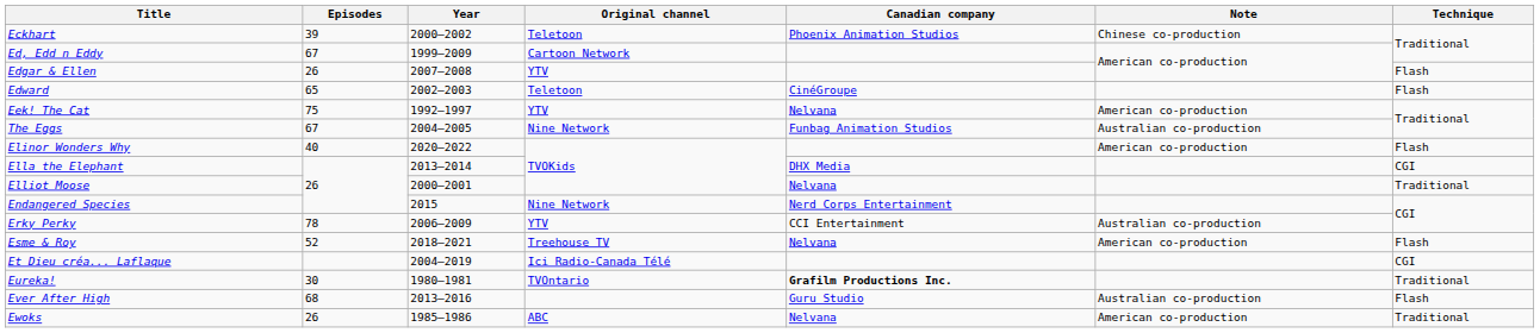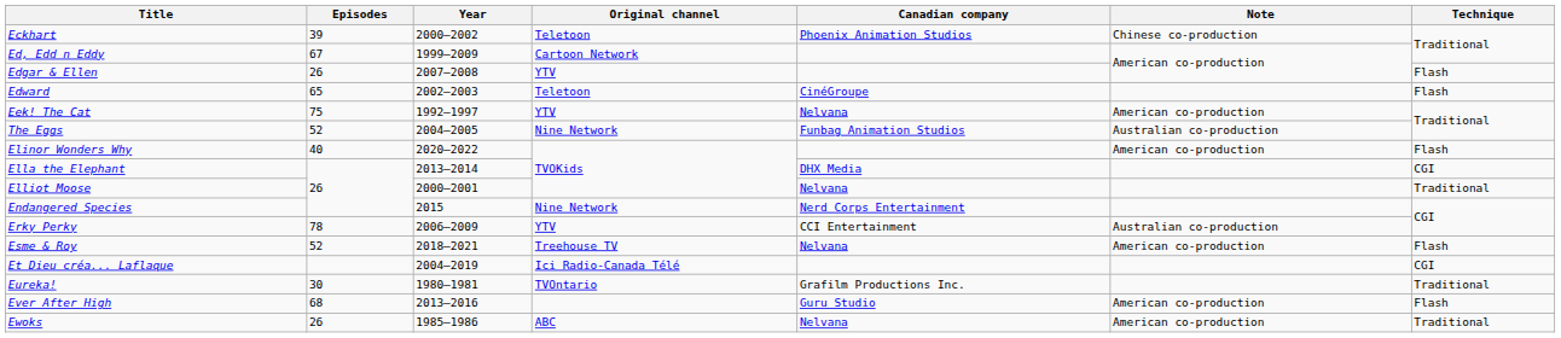 <table class="wikitable sortable" style="text-align: left; font-size:90%; width:100%;">
 <tr>
 <th>Title</th>
 <th>Episodes</th>
 <th>Year</th>
 <th>Original channel</th>
 <th>Canadian company</th>
 <th>Note</th>
 <th>Technique</th>
 </tr>
 <tr>
 <td><em><a href='#'>Eckhart</a></em></td>
 <td>39</td>
 <td>2000–2002</td>
 <td><a href='#'>Teletoon</a></td>
 <td><a href='#'>Phoenix Animation Studios</a></td>
 <td>Chinese co-production</td>
 <td rowspan="2">Traditional</td>
 </tr>
 <tr>
 <td><em><a href='#'>Ed, Edd n Eddy</a></em></td>
 <td>67</td>
 <td>1999–2009</td>
 <td><a href='#'>Cartoon Network</a></td>
 <td></td>
 <td rowspan="2">American co-production</td>
 </tr>
 <tr>
 <td><em><a href='#'>Edgar & Ellen</a></em></td>
 <td>26</td>
 <td>2007–2008</td>
 <td><a href='#'>YTV</a></td>
 <td></td>
 <td>Flash</td>
 </tr>
 <tr>
 <td><em><a href='#'>Edward</a></em></td>
 <td>65</td>
 <td>2002–2003</td>
 <td><a href='#'>Teletoon</a></td>
 <td><a href='#'>CinéGroupe</a></td>
 <td></td>
 <td>Flash</td>
 </tr>
 <tr>
 <td><em><a href='#'>Eek! The Cat</a></em></td>
 <td>75</td>
 <td>1992–1997</td>
 <td><a href='#'>YTV</a></td>
 <td><a href='#'>Nelvana</a></td>
 <td>American co-production</td>
 <td rowspan="2">Traditional</td>
 </tr>
 <tr>
 <td><em><a href='#'>The Eggs</a></em></td>
-<td>67</td>
+<td>52</td>
 <td>2004–2005</td>
 <td><a href='#'>Nine Network</a></td>
 <td><a href='#'>Funbag Animation Studios</a></td>
 <td>Australian co-production</td>
 </tr>
 <tr>
 <td><em><a href='#'>Elinor Wonders Why</a></em></td>
 <td>40</td>
 <td>2020–2022</td>
 <td rowspan="3"><a href='#'>TVOKids</a></td>
 <td></td>
 <td>American co-production</td>
 <td>Flash</td>
 </tr>
 <tr>
 <td><em><a href='#'>Ella the Elephant</a></em></td>
 <td rowspan="3">26</td>
 <td>2013–2014</td>
 <td><a href='#'>DHX Media</a></td>
 <td></td>
 <td>CGI</td>
 </tr>
 <tr>
 <td><em><a href='#'>Elliot Moose</a></em></td>
 <td>2000–2001</td>
 <td><a href='#'>Nelvana</a></td>
 <td></td>
 <td>Traditional</td>
 </tr>
 <tr>
 <td><em><a href='#'>Endangered Species</a></em></td>
 <td>2015</td>
 <td><a href='#'>Nine Network</a></td>
 <td><a href='#'>Nerd Corps Entertainment</a></td>
 <td></td>
 <td rowspan="2">CGI</td>
 </tr>
 <tr>
 <td><em><a href='#'>Erky Perky</a></em></td>
 <td>78</td>
 <td>2006–2009</td>
 <td><a href='#'>YTV</a></td>
 <td>CCI Entertainment</td>
 <td>Australian co-production</td>
 </tr>
 <tr>
 <td><em><a href='#'>Esme & Roy</a></em></td>
 <td>52</td>
 <td>2018–2021</td>
 <td><a href='#'>Treehouse TV</a></td>
 <td><a href='#'>Nelvana</a></td>
 <td>American co-production</td>
 <td>Flash</td>
 </tr>
 <tr>
 <td><em><a href='#'>Et Dieu créa... Laflaque</a></em></td>
 <td></td>
 <td>2004–2019</td>
 <td><a href='#'>Ici Radio-Canada Télé</a></td>
 <td></td>
 <td></td>
 <td>CGI</td>
 </tr>
 <tr>
 <td><em><a href='#'>Eureka!</a></em></td>
 <td>30</td>
 <td>1980–1981</td>
 <td><a href='#'>TVOntario</a></td>
-<td><strong>Grafilm Productions Inc.</strong></td>
+<td>Grafilm Productions Inc.</td>
 <td></td>
 <td>Traditional</td>
 </tr>
 <tr>
 <td><em><a href='#'>Ever After High</a></em></td>
 <td>68</td>
 <td>2013–2016</td>
 <td></td>
 <td><a href='#'>Guru Studio</a></td>
-<td>Australian co-production</td>
+<td>American co-production</td>
 <td>Flash</td>
 </tr>
 <tr>
 <td><em><a href='#'>Ewoks</a></em></td>
 <td>26</td>
 <td>1985–1986</td>
 <td><a href='#'>ABC</a></td>
 <td><a href='#'>Nelvana</a></td>
 <td>American co-production</td>
 <td>Traditional</td>
 </tr>
 </table>
